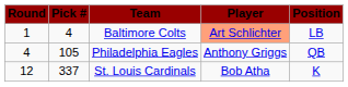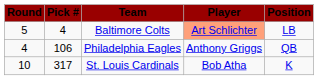 <table class="wikitable" style="text-align:center">
 <tr style="background:#900;">
 <td><strong><span>Round</span></strong></td>
 <td><strong><span>Pick #</span></strong></td>
 <td><strong><span>Team</span></strong></td>
 <td><strong><span>Player</span></strong></td>
 <td><strong><span>Position</span></strong></td>
 </tr>
 <tr>
-<td>1</td>
+<td>5</td>
 <td align=center>4</td>
 <td><a href='#'>Baltimore Colts</a></td>
 <td style="background: lightsalmon;"><a href='#'>Art Schlichter</a></td>
 <td><a href='#'>LB</a></td>
 </tr>
 <tr>
 <td>4</td>
-<td align=center>105</td>
+<td align=center>106</td>
 <td><a href='#'>Philadelphia Eagles</a></td>
 <td><a href='#'>Anthony Griggs</a></td>
 <td><a href='#'>QB</a></td>
 </tr>
 <tr>
-<td>12</td>
-<td align=center>337</td>
+<td>10</td>
+<td align=center>317</td>
 <td><a href='#'>St. Louis Cardinals</a></td>
 <td><a href='#'>Bob Atha</a></td>
 <td><a href='#'>K</a></td>
 </tr>
 </table>
